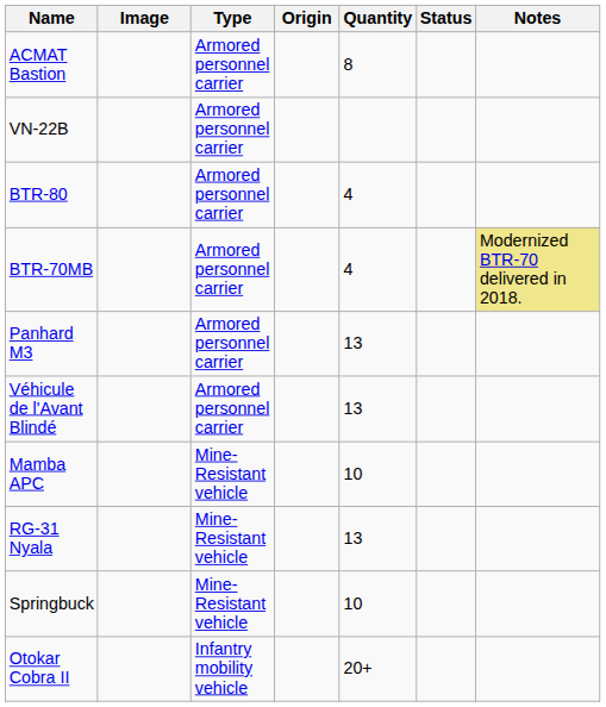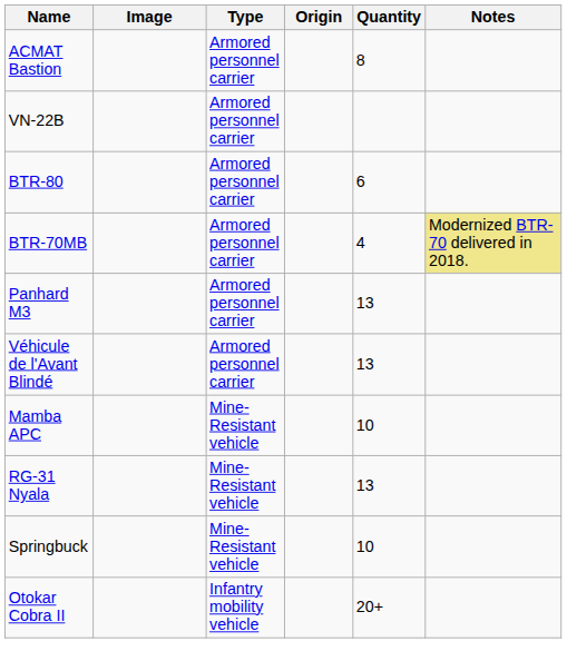 <table class="wikitable" style="width:90%;">
 <tr>
 <th width=14%>Name</th>
 <th width=20%>Image</th>
 <th width=14%>Type</th>
 <th width=12%>Origin</th>
 <th width=10%>Quantity</th>
-<th width=06%>Status</th>
 <th width=24%>Notes</th>
 </tr>
 <tr>
 <td><a href='#'>ACMAT Bastion</a></td>
 <td></td>
 <td><a href='#'>Armored personnel carrier</a></td>
 <td></td>
 <td>8</td>
 <td></td>
-<td></td>
 </tr>
 <tr>
 <td>VN-22B</td>
 <td></td>
 <td><a href='#'>Armored personnel carrier</a></td>
-<td></td>
 <td></td>
 <td></td>
 <td></td>
 </tr>
 <tr>
 <td><a href='#'>BTR-80</a></td>
 <td></td>
 <td><a href='#'>Armored personnel carrier</a></td>
 <td></td>
-<td>4</td>
-<td></td>
+<td>6</td>
 <td></td>
 </tr>
 <tr>
 <td><a href='#'>BTR-70MB</a></td>
 <td></td>
 <td><a href='#'>Armored personnel carrier</a></td>
 <td></td>
 <td>4</td>
-<td></td>
 <td style="background: khaki;">Modernized <a href='#'>BTR-70</a> delivered in 2018.</td>
 </tr>
 <tr>
 <td><a href='#'>Panhard M3</a></td>
 <td></td>
 <td><a href='#'>Armored personnel carrier</a></td>
 <td></td>
 <td>13</td>
 <td></td>
-<td></td>
 </tr>
 <tr>
 <td><a href='#'>Véhicule de l'Avant Blindé</a></td>
 <td></td>
 <td><a href='#'>Armored personnel carrier</a></td>
 <td></td>
 <td>13</td>
-<td></td>
 <td></td>
 </tr>
 <tr>
 <td><a href='#'>Mamba APC</a></td>
 <td></td>
 <td><a href='#'>Mine-Resistant vehicle</a></td>
 <td></td>
 <td>10</td>
 <td></td>
-<td></td>
 </tr>
 <tr>
 <td><a href='#'>RG-31 Nyala</a></td>
 <td></td>
 <td><a href='#'>Mine-Resistant vehicle</a></td>
 <td></td>
 <td>13</td>
-<td></td>
 <td></td>
 </tr>
 <tr>
 <td>Springbuck</td>
 <td></td>
 <td><a href='#'>Mine-Resistant vehicle</a></td>
 <td></td>
 <td>10</td>
 <td></td>
-<td></td>
 </tr>
 <tr>
 <td><a href='#'>Otokar Cobra II</a></td>
 <td></td>
 <td><a href='#'>Infantry mobility vehicle</a></td>
 <td></td>
 <td>20+</td>
 <td></td>
-<td></td>
 </tr>
 </table>
